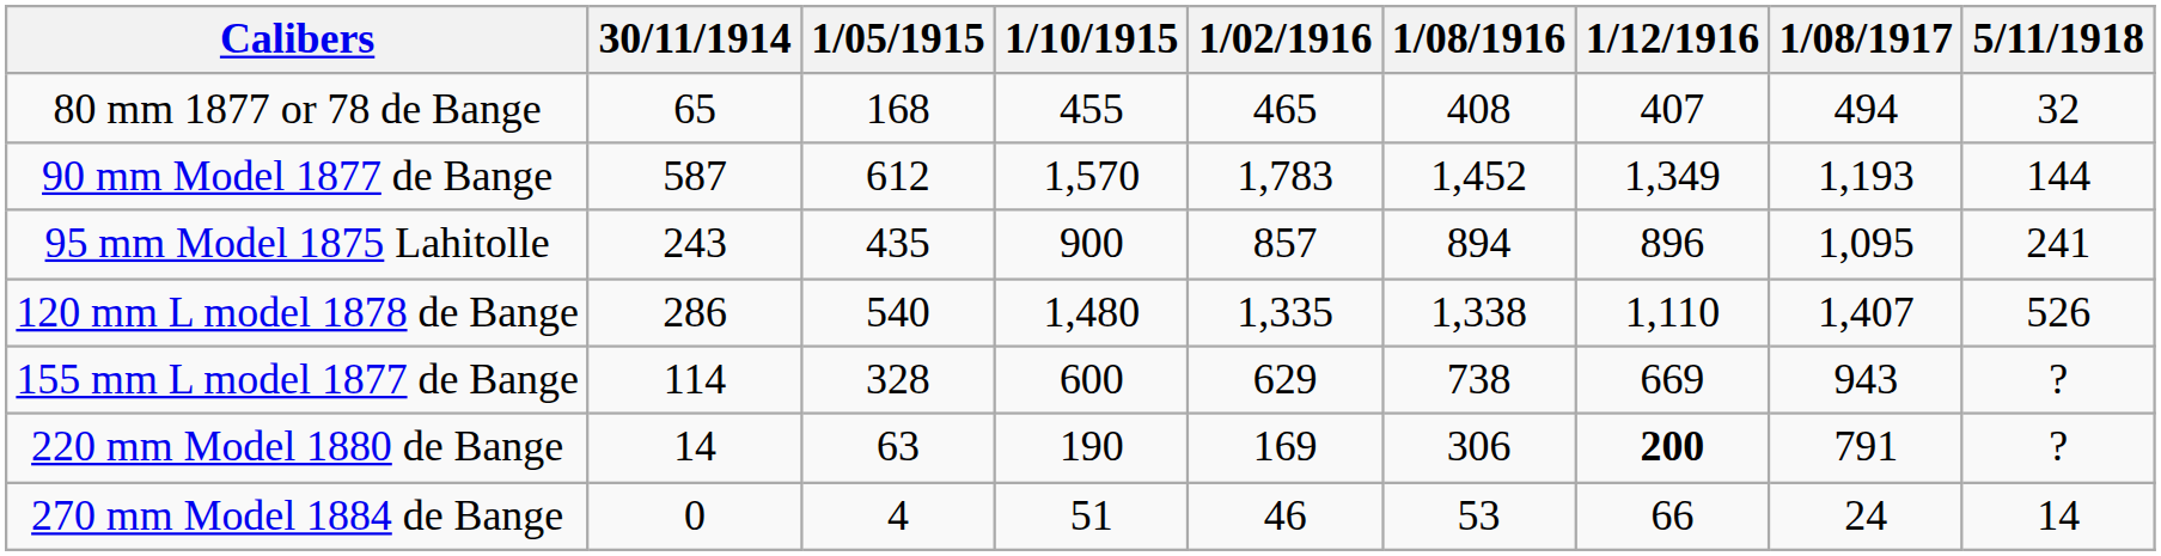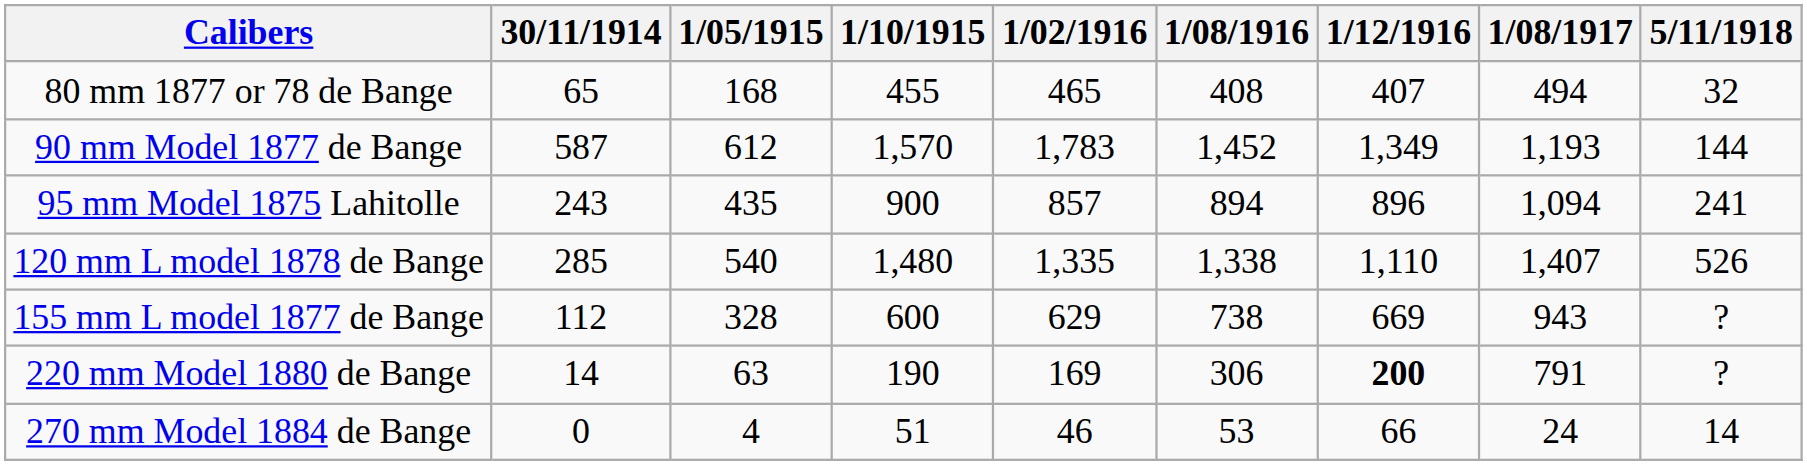 <table class="wikitable centre" style="text-align:center;">
 <tr>
 <th><a href='#'>Calibers</a></th>
 <th>30/11/1914</th>
 <th>1/05/1915</th>
 <th>1/10/1915</th>
 <th>1/02/1916</th>
 <th>1/08/1916</th>
 <th>1/12/1916</th>
 <th>1/08/1917</th>
 <th>5/11/1918</th>
 </tr>
 <tr>
 <td>80 mm  1877 or 78 de Bange</td>
 <td>65</td>
 <td>168</td>
 <td>455</td>
 <td>465</td>
 <td>408</td>
 <td>407</td>
 <td>494</td>
 <td>32</td>
 </tr>
 <tr>
 <td><a href='#'>90 mm Model 1877</a> de Bange</td>
 <td>587</td>
 <td>612</td>
 <td>1,570</td>
 <td>1,783</td>
 <td>1,452</td>
 <td>1,349</td>
 <td>1,193</td>
 <td>144</td>
 </tr>
 <tr>
 <td><a href='#'>95 mm Model 1875</a> Lahitolle</td>
 <td>243</td>
 <td>435</td>
 <td>900</td>
 <td>857</td>
 <td>894</td>
 <td>896</td>
-<td>1,095</td>
+<td>1,094</td>
 <td>241</td>
 </tr>
 <tr>
 <td><a href='#'>120 mm L model 1878</a> de Bange</td>
-<td>286</td>
+<td>285</td>
 <td>540</td>
 <td>1,480</td>
 <td>1,335</td>
 <td>1,338</td>
 <td>1,110</td>
 <td>1,407</td>
 <td>526</td>
 </tr>
 <tr>
 <td><a href='#'>155 mm L model 1877</a> de Bange</td>
-<td>114</td>
+<td>112</td>
 <td>328</td>
 <td>600</td>
 <td>629</td>
 <td>738</td>
 <td>669</td>
 <td>943</td>
 <td>?</td>
 </tr>
 <tr>
 <td><a href='#'>220 mm Model 1880</a> de Bange</td>
 <td>14</td>
 <td>63</td>
 <td>190</td>
 <td>169</td>
 <td>306</td>
 <td><strong>200</strong></td>
 <td>791</td>
 <td>?</td>
 </tr>
 <tr>
 <td><a href='#'>270 mm Model 1884</a> de Bange</td>
 <td>0</td>
 <td>4</td>
 <td>51</td>
 <td>46</td>
 <td>53</td>
 <td>66</td>
 <td>24</td>
 <td>14</td>
 </tr>
 </table>
